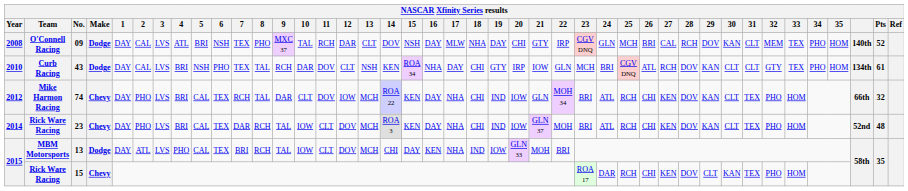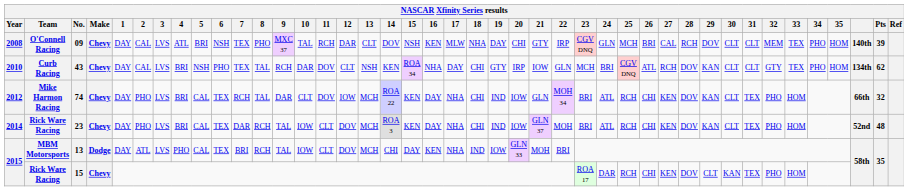 <table class="wikitable" style="text-align:center; font-size:75%">
 <tr>
 <th colspan=42><a href='#'>NASCAR</a> <a href='#'>Xfinity Series</a> results</th>
 </tr>
 <tr>
 <th>Year</th>
 <th>Team</th>
 <th>No.</th>
 <th>Make</th>
 <th>1</th>
 <th>2</th>
 <th>3</th>
 <th>4</th>
 <th>5</th>
 <th>6</th>
 <th>7</th>
 <th>8</th>
 <th>9</th>
 <th>10</th>
 <th>11</th>
 <th>12</th>
 <th>13</th>
 <th>14</th>
 <th>15</th>
 <th>16</th>
 <th>17</th>
 <th>18</th>
 <th>19</th>
 <th>20</th>
 <th>21</th>
 <th>22</th>
 <th>23</th>
 <th>24</th>
 <th>25</th>
 <th>26</th>
 <th>27</th>
 <th>28</th>
 <th>29</th>
 <th>30</th>
 <th>31</th>
 <th>32</th>
 <th>33</th>
 <th>34</th>
 <th>35</th>
 <th></th>
 <th>Pts</th>
 <th>Ref</th>
 </tr>
 <tr>
 <th><a href='#'>2008</a></th>
 <th><a href='#'>O'Connell Racing</a></th>
 <th>09</th>
-<th><a href='#'>Dodge</a></th>
+<th><a href='#'>Chevy</a></th>
 <td><a href='#'>DAY</a></td>
 <td><a href='#'>CAL</a></td>
 <td><a href='#'>LVS</a></td>
 <td><a href='#'>ATL</a></td>
 <td><a href='#'>BRI</a></td>
 <td><a href='#'>NSH</a></td>
 <td><a href='#'>TEX</a></td>
 <td><a href='#'>PHO</a></td>
 <td style="background:#EFCFFF;"><a href='#'>MXC</a><br><small>37</small></td>
 <td><a href='#'>TAL</a></td>
 <td><a href='#'>RCH</a></td>
 <td><a href='#'>DAR</a></td>
 <td><a href='#'>CLT</a></td>
 <td><a href='#'>DOV</a></td>
 <td><a href='#'>NSH</a></td>
-<td><a href='#'>DAY</a></td>
+<td><a href='#'>KEN</a></td>
 <td><a href='#'>MLW</a></td>
 <td><a href='#'>NHA</a></td>
 <td><a href='#'>DAY</a></td>
 <td><a href='#'>CHI</a></td>
 <td><a href='#'>GTY</a></td>
 <td><a href='#'>IRP</a></td>
 <td style="background:#FFCFCF;"><a href='#'>CGV</a><br><small>DNQ</small></td>
 <td><a href='#'>GLN</a></td>
 <td><a href='#'>MCH</a></td>
 <td><a href='#'>BRI</a></td>
 <td><a href='#'>CAL</a></td>
 <td><a href='#'>RCH</a></td>
 <td><a href='#'>DOV</a></td>
-<td><a href='#'>KAN</a></td>
+<td><a href='#'>CLT</a></td>
 <td><a href='#'>CLT</a></td>
 <td><a href='#'>MEM</a></td>
 <td><a href='#'>TEX</a></td>
 <td><a href='#'>PHO</a></td>
 <td><a href='#'>HOM</a></td>
 <th>140th</th>
-<th>52</th>
+<th>39</th>
 <th></th>
 </tr>
 <tr>
 <th><a href='#'>2010</a></th>
 <th><a href='#'>Curb Racing</a></th>
 <th>43</th>
-<th><a href='#'>Dodge</a></th>
+<th><a href='#'>Chevy</a></th>
 <td><a href='#'>DAY</a></td>
 <td><a href='#'>CAL</a></td>
 <td><a href='#'>LVS</a></td>
 <td><a href='#'>BRI</a></td>
 <td><a href='#'>NSH</a></td>
 <td><a href='#'>PHO</a></td>
 <td><a href='#'>TEX</a></td>
 <td><a href='#'>TAL</a></td>
 <td><a href='#'>RCH</a></td>
 <td><a href='#'>DAR</a></td>
 <td><a href='#'>DOV</a></td>
 <td><a href='#'>CLT</a></td>
 <td><a href='#'>NSH</a></td>
 <td><a href='#'>KEN</a></td>
 <td style="background:#EFCFFF;"><a href='#'>ROA</a><br><small>34</small></td>
 <td><a href='#'>NHA</a></td>
 <td><a href='#'>DAY</a></td>
 <td><a href='#'>CHI</a></td>
 <td><a href='#'>GTY</a></td>
 <td><a href='#'>IRP</a></td>
 <td><a href='#'>IOW</a></td>
 <td><a href='#'>GLN</a></td>
 <td><a href='#'>MCH</a></td>
 <td><a href='#'>BRI</a></td>
 <td style="background:#FFCFCF;"><a href='#'>CGV</a><br><small>DNQ</small></td>
 <td><a href='#'>ATL</a></td>
 <td><a href='#'>RCH</a></td>
 <td><a href='#'>DOV</a></td>
 <td><a href='#'>KAN</a></td>
 <td><a href='#'>CLT</a></td>
 <td><a href='#'>CLT</a></td>
 <td><a href='#'>GTY</a></td>
 <td><a href='#'>TEX</a></td>
 <td><a href='#'>PHO</a></td>
 <td><a href='#'>HOM</a></td>
 <th>134th</th>
-<th>61</th>
+<th>62</th>
 <th></th>
 </tr>
 <tr>
 <th><a href='#'>2012</a></th>
 <th><a href='#'>Mike Harmon Racing</a></th>
 <th>74</th>
 <th><a href='#'>Chevy</a></th>
 <td><a href='#'>DAY</a></td>
 <td><a href='#'>PHO</a></td>
 <td><a href='#'>LVS</a></td>
 <td><a href='#'>BRI</a></td>
 <td><a href='#'>CAL</a></td>
 <td><a href='#'>TEX</a></td>
 <td><a href='#'>RCH</a></td>
 <td><a href='#'>TAL</a></td>
 <td><a href='#'>DAR</a></td>
 <td><a href='#'>CLT</a></td>
 <td><a href='#'>DOV</a></td>
 <td><a href='#'>IOW</a></td>
 <td><a href='#'>MCH</a></td>
 <td style="background:#CFCFFF;"><a href='#'>ROA</a><br><small>22</small></td>
 <td><a href='#'>KEN</a></td>
 <td><a href='#'>DAY</a></td>
 <td><a href='#'>NHA</a></td>
 <td><a href='#'>CHI</a></td>
 <td><a href='#'>IND</a></td>
 <td><a href='#'>IOW</a></td>
 <td><a href='#'>GLN</a></td>
 <td style="background:#EFCFFF;"><a href='#'>MOH</a><br><small>34</small></td>
 <td><a href='#'>BRI</a></td>
 <td><a href='#'>ATL</a></td>
 <td><a href='#'>RCH</a></td>
 <td><a href='#'>CHI</a></td>
 <td><a href='#'>KEN</a></td>
 <td><a href='#'>DOV</a></td>
 <td><a href='#'>KAN</a></td>
 <td><a href='#'>CLT</a></td>
 <td><a href='#'>TEX</a></td>
 <td><a href='#'>PHO</a></td>
 <td><a href='#'>HOM</a></td>
 <td colspan=2></td>
 <th>66th</th>
 <th>32</th>
 <th></th>
 </tr>
 <tr>
 <th><a href='#'>2014</a></th>
 <th><a href='#'>Rick Ware Racing</a></th>
 <th>23</th>
 <th><a href='#'>Chevy</a></th>
 <td><a href='#'>DAY</a></td>
 <td><a href='#'>PHO</a></td>
 <td><a href='#'>LVS</a></td>
 <td><a href='#'>BRI</a></td>
 <td><a href='#'>CAL</a></td>
 <td><a href='#'>TEX</a></td>
 <td><a href='#'>DAR</a></td>
 <td><a href='#'>RCH</a></td>
 <td><a href='#'>TAL</a></td>
 <td><a href='#'>IOW</a></td>
 <td><a href='#'>CLT</a></td>
 <td><a href='#'>DOV</a></td>
 <td><a href='#'>MCH</a></td>
 <td style="background:#DFDFDF;"><a href='#'>ROA</a><br><small>3</small></td>
 <td><a href='#'>KEN</a></td>
 <td><a href='#'>DAY</a></td>
 <td><a href='#'>NHA</a></td>
 <td><a href='#'>CHI</a></td>
 <td><a href='#'>IND</a></td>
 <td><a href='#'>IOW</a></td>
 <td style="background:#EFCFFF;"><a href='#'>GLN</a><br><small>37</small></td>
 <td><a href='#'>MOH</a></td>
 <td><a href='#'>BRI</a></td>
 <td><a href='#'>ATL</a></td>
 <td><a href='#'>RCH</a></td>
 <td><a href='#'>CHI</a></td>
 <td><a href='#'>KEN</a></td>
 <td><a href='#'>DOV</a></td>
 <td><a href='#'>KAN</a></td>
 <td><a href='#'>CLT</a></td>
 <td><a href='#'>TEX</a></td>
 <td><a href='#'>PHO</a></td>
 <td><a href='#'>HOM</a></td>
 <td colspan=2></td>
 <th>52nd</th>
 <th>48</th>
 <th></th>
 </tr>
 <tr>
 <th rowspan=2><a href='#'>2015</a></th>
 <th><a href='#'>MBM Motorsports</a></th>
 <th>13</th>
 <th><a href='#'>Dodge</a></th>
 <td><a href='#'>DAY</a></td>
 <td><a href='#'>ATL</a></td>
 <td><a href='#'>LVS</a></td>
 <td><a href='#'>PHO</a></td>
 <td><a href='#'>CAL</a></td>
 <td><a href='#'>TEX</a></td>
 <td><a href='#'>BRI</a></td>
 <td><a href='#'>RCH</a></td>
 <td><a href='#'>TAL</a></td>
 <td><a href='#'>IOW</a></td>
 <td><a href='#'>CLT</a></td>
 <td><a href='#'>DOV</a></td>
 <td><a href='#'>MCH</a></td>
 <td><a href='#'>CHI</a></td>
 <td><a href='#'>DAY</a></td>
 <td><a href='#'>KEN</a></td>
 <td><a href='#'>NHA</a></td>
 <td><a href='#'>IND</a></td>
 <td><a href='#'>IOW</a></td>
 <td style="background:#EFCFFF;"><a href='#'>GLN</a><br><small>33</small></td>
 <td><a href='#'>MOH</a></td>
 <td><a href='#'>BRI</a></td>
 <td colspan=13></td>
 <th rowspan=2>58th</th>
 <th rowspan=2>35</th>
 <th rowspan=2></th>
 </tr>
 <tr>
 <th><a href='#'>Rick Ware Racing</a></th>
 <th>15</th>
 <th><a href='#'>Chevy</a></th>
 <td colspan=22></td>
 <td style="background:#DFFFDF;"><a href='#'>ROA</a><br><small>17</small></td>
 <td><a href='#'>DAR</a></td>
 <td><a href='#'>RCH</a></td>
 <td><a href='#'>CHI</a></td>
 <td><a href='#'>KEN</a></td>
 <td><a href='#'>DOV</a></td>
 <td><a href='#'>CLT</a></td>
 <td><a href='#'>KAN</a></td>
 <td><a href='#'>TEX</a></td>
 <td><a href='#'>PHO</a></td>
 <td><a href='#'>HOM</a></td>
 <td colspan=2></td>
 </tr>
 </table>
